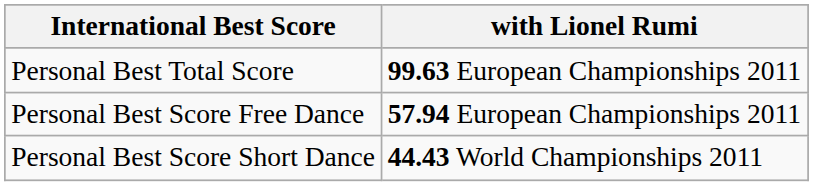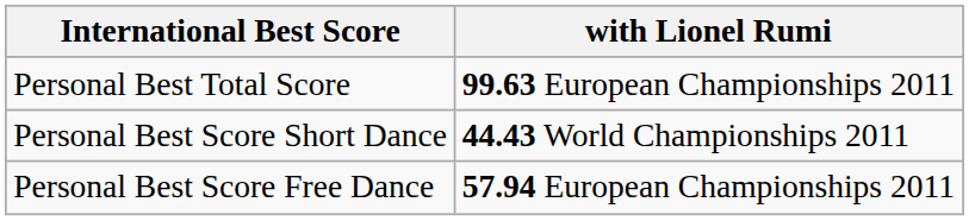 <table class="wikitable">
 <tr>
 <th>International Best Score</th>
 <th>with Lionel Rumi</th>
 </tr>
 <tr>
 <td>Personal Best Total Score</td>
 <td><strong>99.63</strong> European Championships 2011</td>
 </tr>
 <tr>
+<td>Personal Best Score Short Dance</td>
+<td><strong>44.43</strong> World Championships 2011</td>
+</tr>
+<tr>
 <td>Personal Best Score Free Dance</td>
 <td><strong>57.94</strong> European Championships 2011</td>
 </tr>
-<tr>
-<td>Personal Best Score Short Dance</td>
-<td><strong>44.43</strong> World Championships 2011</td>
-</tr>
 </table>
